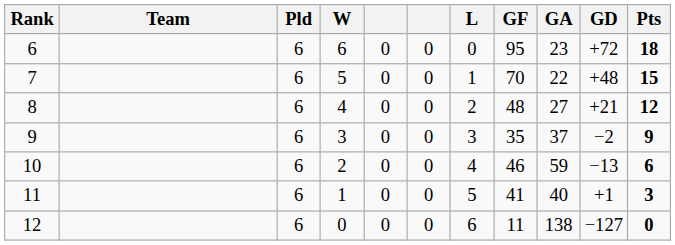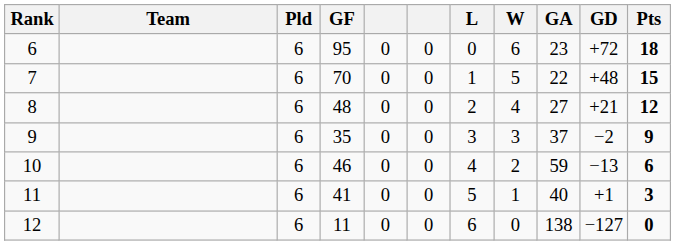 <table class="wikitable" style="text-align: center;">
 <tr>
 <th width="40">Rank</th>
 <th width="180">Team</th>
 <th width="30">Pld</th>
-<th width="30">W</th>
+<th width="30">GF</th>
 <th width="30"></th>
 <th width="30"></th>
 <th width="30">L</th>
-<th width="30">GF</th>
+<th width="30">W</th>
 <th width="30">GA</th>
 <th width="30">GD</th>
 <th width="30">Pts</th>
 </tr>
 <tr>
 <td>6</td>
 <td style="text-align:left;"></td>
 <td>6</td>
-<td>6</td>
+<td>95</td>
 <td>0</td>
 <td>0</td>
 <td>0</td>
-<td>95</td>
+<td>6</td>
 <td>23</td>
 <td>+72</td>
 <td><strong>18</strong></td>
 </tr>
 <tr>
 <td>7</td>
 <td style="text-align:left;"></td>
 <td>6</td>
-<td>5</td>
+<td>70</td>
 <td>0</td>
 <td>0</td>
 <td>1</td>
-<td>70</td>
+<td>5</td>
 <td>22</td>
 <td>+48</td>
 <td><strong>15</strong></td>
 </tr>
 <tr>
 <td>8</td>
 <td style="text-align:left;"></td>
 <td>6</td>
-<td>4</td>
+<td>48</td>
 <td>0</td>
 <td>0</td>
 <td>2</td>
-<td>48</td>
+<td>4</td>
 <td>27</td>
 <td>+21</td>
 <td><strong>12</strong></td>
 </tr>
 <tr>
 <td>9</td>
 <td style="text-align:left;"></td>
 <td>6</td>
-<td>3</td>
+<td>35</td>
 <td>0</td>
 <td>0</td>
 <td>3</td>
-<td>35</td>
+<td>3</td>
 <td>37</td>
 <td>−2</td>
 <td><strong>9</strong></td>
 </tr>
 <tr>
 <td>10</td>
 <td style="text-align:left;"></td>
 <td>6</td>
-<td>2</td>
+<td>46</td>
 <td>0</td>
 <td>0</td>
 <td>4</td>
-<td>46</td>
+<td>2</td>
 <td>59</td>
 <td>−13</td>
 <td><strong>6</strong></td>
 </tr>
 <tr>
 <td>11</td>
 <td style="text-align:left;"></td>
 <td>6</td>
-<td>1</td>
+<td>41</td>
 <td>0</td>
 <td>0</td>
 <td>5</td>
-<td>41</td>
+<td>1</td>
 <td>40</td>
 <td>+1</td>
 <td><strong>3</strong></td>
 </tr>
 <tr>
 <td>12</td>
 <td style="text-align:left;"></td>
 <td>6</td>
-<td>0</td>
+<td>11</td>
 <td>0</td>
 <td>0</td>
 <td>6</td>
-<td>11</td>
+<td>0</td>
 <td>138</td>
 <td>−127</td>
 <td><strong>0</strong></td>
 </tr>
 </table>
